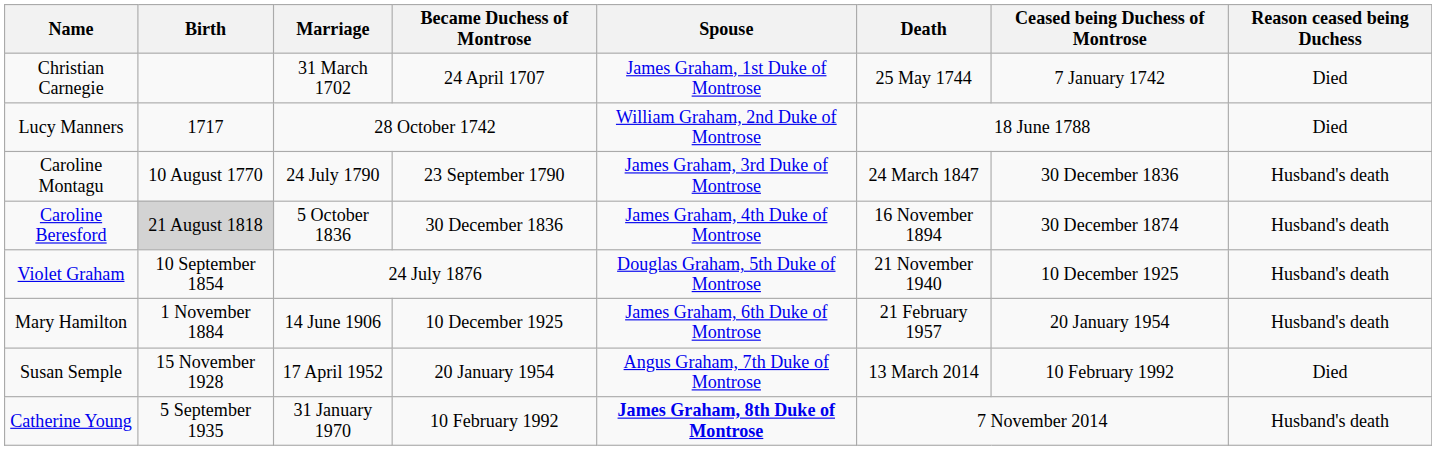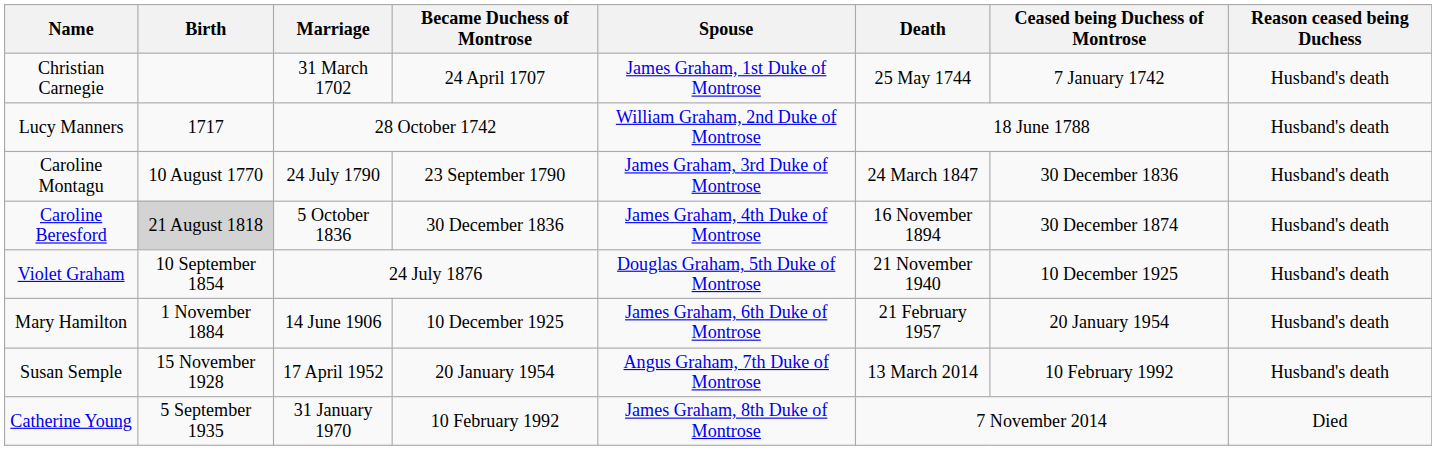 <table class="wikitable" width="100%" style="text-align: center;">
 <tr>
 <th>Name</th>
 <th>Birth</th>
 <th>Marriage</th>
 <th>Became Duchess of Montrose</th>
 <th>Spouse</th>
 <th>Death</th>
 <th>Ceased being Duchess of Montrose</th>
 <th>Reason ceased being Duchess</th>
 </tr>
 <tr>
 <td>Christian Carnegie</td>
 <td></td>
 <td>31 March 1702</td>
 <td align="center">24 April 1707</td>
 <td><a href='#'>James Graham, 1st Duke of Montrose</a></td>
 <td>25 May 1744</td>
 <td>7 January 1742</td>
-<td>Died</td>
+<td>Husband's death</td>
 </tr>
 <tr>
 <td>Lucy Manners</td>
 <td>1717</td>
 <td colspan="2">28 October 1742</td>
 <td><a href='#'>William Graham, 2nd Duke of Montrose</a></td>
 <td colspan="2">18 June 1788</td>
-<td>Died</td>
+<td>Husband's death</td>
 </tr>
 <tr>
 <td>Caroline Montagu</td>
 <td>10 August 1770</td>
 <td align="center">24 July 1790</td>
 <td>23 September 1790</td>
 <td><a href='#'>James Graham, 3rd Duke of Montrose</a></td>
 <td>24 March 1847</td>
 <td>30 December 1836</td>
 <td>Husband's death</td>
 </tr>
 <tr>
 <td><a href='#'>Caroline Beresford</a></td>
 <td style="background: lightgrey;">21 August 1818</td>
 <td>5 October 1836</td>
 <td>30 December 1836</td>
 <td><a href='#'>James Graham, 4th Duke of Montrose</a></td>
 <td>16 November 1894</td>
 <td>30 December 1874</td>
 <td>Husband's death</td>
 </tr>
 <tr>
 <td><a href='#'>Violet Graham</a></td>
 <td>10 September 1854</td>
 <td colspan="2">24 July 1876</td>
 <td><a href='#'>Douglas Graham, 5th Duke of Montrose</a></td>
 <td>21 November 1940</td>
 <td>10 December 1925</td>
 <td>Husband's death</td>
 </tr>
 <tr>
 <td>Mary Hamilton</td>
 <td>1 November 1884</td>
 <td>14 June 1906</td>
 <td>10 December 1925</td>
 <td><a href='#'>James Graham, 6th Duke of Montrose</a></td>
 <td>21 February 1957</td>
 <td>20 January 1954</td>
 <td>Husband's death</td>
 </tr>
 <tr>
 <td>Susan Semple</td>
 <td>15 November 1928</td>
 <td>17 April 1952</td>
 <td>20 January 1954</td>
 <td><a href='#'>Angus Graham, 7th Duke of Montrose</a></td>
 <td>13 March 2014</td>
 <td>10 February 1992</td>
-<td>Died</td>
+<td>Husband's death</td>
 </tr>
 <tr>
 <td><a href='#'>Catherine Young</a></td>
 <td>5 September 1935</td>
 <td>31 January 1970</td>
 <td>10 February 1992</td>
-<td><strong><a href='#'>James Graham, 8th Duke of Montrose</a></strong></td>
+<td><a href='#'>James Graham, 8th Duke of Montrose</a></td>
 <td colspan="2">7 November 2014</td>
-<td>Husband's death</td>
+<td>Died</td>
 </tr>
 </table>
